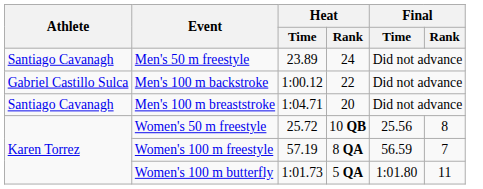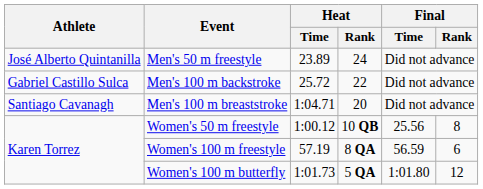 <table class=wikitable style="font-size:90%">
 <tr>
 <th rowspan="2">Athlete</th>
 <th rowspan="2">Event</th>
 <th colspan="2">Heat</th>
 <th colspan="2">Final</th>
 </tr>
 <tr style="font-size:95%">
 <th>Time</th>
 <th>Rank</th>
 <th>Time</th>
 <th>Rank</th>
 </tr>
 <tr align=center>
-<td align=left><a href='#'>Santiago Cavanagh</a></td>
+<td align=left><a href='#'>José Alberto Quintanilla</a></td>
 <td align=left><a href='#'>Men's 50 m freestyle</a></td>
 <td>23.89</td>
 <td>24</td>
 <td colspan="2">Did not advance</td>
 </tr>
 <tr align=center>
 <td align=left><a href='#'>Gabriel Castillo Sulca</a></td>
 <td align=left><a href='#'>Men's 100 m backstroke</a></td>
-<td>1:00.12</td>
+<td>25.72</td>
 <td>22</td>
 <td colspan="2">Did not advance</td>
 </tr>
 <tr align=center>
 <td align=left><a href='#'>Santiago Cavanagh</a></td>
 <td align=left><a href='#'>Men's 100 m breaststroke</a></td>
 <td>1:04.71</td>
 <td>20</td>
 <td colspan="2">Did not advance</td>
 </tr>
 <tr align=center>
 <td align=left rowspan="3"><a href='#'>Karen Torrez</a></td>
 <td align=left><a href='#'>Women's 50 m freestyle</a></td>
-<td>25.72</td>
+<td>1:00.12</td>
 <td>10 <strong>QB</strong></td>
 <td>25.56</td>
 <td>8</td>
 </tr>
 <tr align=center>
 <td align=left><a href='#'>Women's 100 m freestyle</a></td>
 <td>57.19</td>
 <td>8 <strong>QA</strong></td>
 <td>56.59</td>
-<td>7</td>
+<td>6</td>
 </tr>
 <tr align=center>
 <td align=left><a href='#'>Women's 100 m butterfly</a></td>
 <td>1:01.73</td>
 <td>5 <strong>QA</strong></td>
 <td>1:01.80</td>
-<td>11</td>
+<td>12</td>
 </tr>
 </table>
